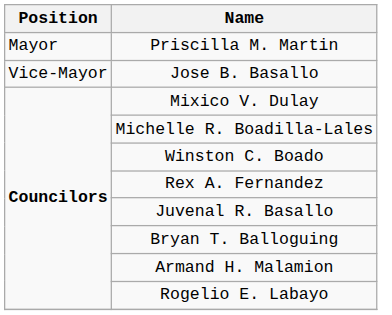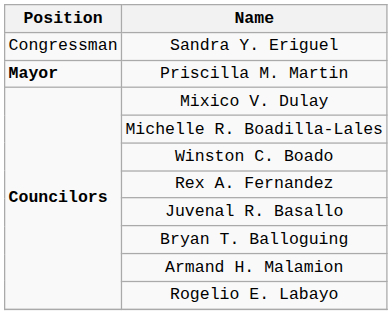 <table class="wikitable" style="line-height:1.20em; font-size:100%;">
 <tr>
 <th>Position</th>
 <th>Name</th>
 </tr>
 <tr>
-<td>Mayor</td>
-<td style="text-align:center;">Priscilla M. Martin</td>
+<td>Congressman</td>
+<td style="text-align:center;">Sandra Y. Eriguel</td>
 </tr>
 <tr>
-<td>Vice-Mayor</td>
-<td style="text-align:center;">Jose B. Basallo</td>
+<td><strong>Mayor</strong></td>
+<td style="text-align:center;">Priscilla M. Martin</td>
 </tr>
 <tr>
 <td rowspan=8><strong>Councilors</strong></td>
 <td style="text-align:center;">Mixico V. Dulay</td>
 </tr>
 <tr>
 <td style="text-align:center;">Michelle R. Boadilla-Lales</td>
 </tr>
 <tr>
 <td style="text-align:center;">Winston C. Boado</td>
 </tr>
 <tr>
 <td style="text-align:center;">Rex A. Fernandez</td>
 </tr>
 <tr>
 <td style="text-align:center;">Juvenal R. Basallo</td>
 </tr>
 <tr>
 <td style="text-align:center;">Bryan T. Balloguing</td>
 </tr>
 <tr>
 <td style="text-align:center;">Armand H. Malamion</td>
 </tr>
 <tr>
 <td style="text-align:center;">Rogelio E. Labayo</td>
 </tr>
 <tr>
 </tr>
 </table>
